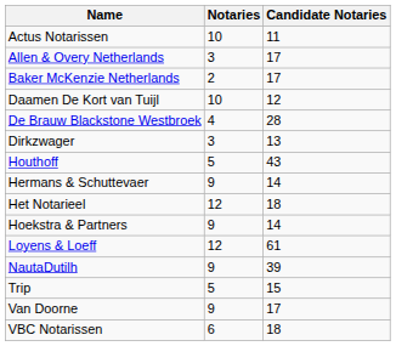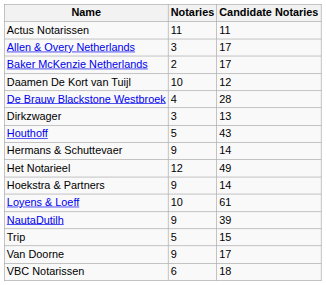 <table class="wikitable sortable" style="text-align: centre;">
 <tr>
 <th>Name</th>
 <th>Notaries</th>
 <th>Candidate Notaries</th>
 </tr>
 <tr>
 <td>Actus Notarissen</td>
-<td>10</td>
+<td>11</td>
 <td>11</td>
 </tr>
 <tr>
 <td><a href='#'>Allen & Overy Netherlands</a></td>
 <td>3</td>
 <td>17</td>
 </tr>
 <tr>
 <td><a href='#'>Baker McKenzie Netherlands</a></td>
 <td>2</td>
 <td>17</td>
 </tr>
 <tr>
 <td>Daamen De Kort van Tuijl</td>
 <td>10</td>
 <td>12</td>
 </tr>
 <tr>
 <td><a href='#'>De Brauw Blackstone Westbroek</a></td>
 <td>4</td>
 <td>28</td>
 </tr>
 <tr>
 <td>Dirkzwager</td>
 <td>3</td>
 <td>13</td>
 </tr>
 <tr>
 <td><a href='#'>Houthoff</a></td>
 <td>5</td>
 <td>43</td>
 </tr>
 <tr>
 <td>Hermans & Schuttevaer</td>
 <td>9</td>
 <td>14</td>
 </tr>
 <tr>
 <td>Het Notarieel</td>
 <td>12</td>
-<td>18</td>
+<td>49</td>
 </tr>
 <tr>
 <td>Hoekstra & Partners</td>
 <td>9</td>
 <td>14</td>
 </tr>
 <tr>
 <td><a href='#'>Loyens & Loeff</a></td>
-<td>12</td>
+<td>10</td>
 <td>61</td>
 </tr>
 <tr>
 <td><a href='#'>NautaDutilh</a></td>
 <td>9</td>
 <td>39</td>
 </tr>
 <tr>
 <td>Trip</td>
 <td>5</td>
 <td>15</td>
 </tr>
 <tr>
 <td>Van Doorne</td>
 <td>9</td>
 <td>17</td>
 </tr>
 <tr>
 <td>VBC Notarissen</td>
 <td>6</td>
 <td>18</td>
 </tr>
 </table>
